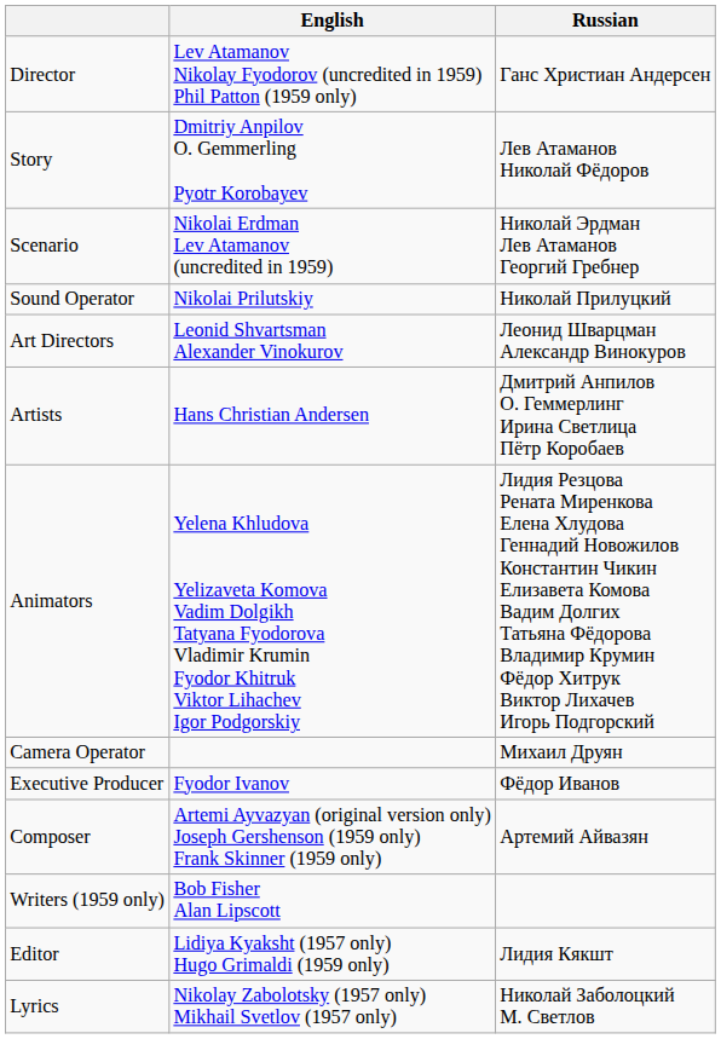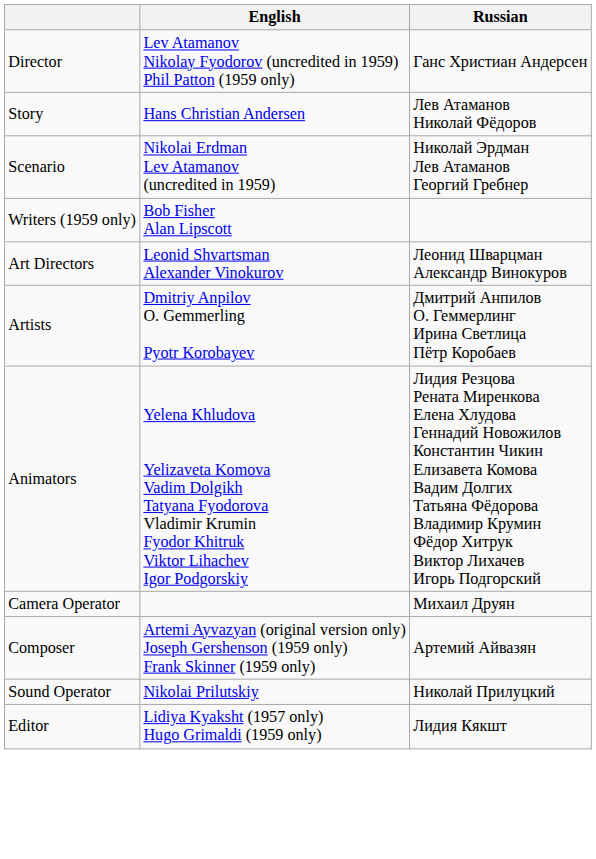 <table class="wikitable">
 <tr>
 <th></th>
 <th>English</th>
 <th>Russian</th>
 </tr>
 <tr>
 <td>Director</td>
 <td><a href='#'>Lev Atamanov</a><br><a href='#'>Nikolay Fyodorov</a> (uncredited in 1959)<br><a href='#'>Phil Patton</a> (1959 only)</td>
 <td>Ганс Христиан Андерсен</td>
 </tr>
 <tr>
 <td>Story</td>
-<td><a href='#'>Dmitriy Anpilov</a><br>O. Gemmerling<br><br><a href='#'>Pyotr Korobayev</a></td>
+<td><a href='#'>Hans Christian Andersen</a></td>
 <td>Лев Атаманов<br>Николай Фёдоров</td>
 </tr>
 <tr>
 <td>Scenario</td>
 <td><a href='#'>Nikolai Erdman</a><br><a href='#'>Lev Atamanov</a><br> (uncredited in 1959)</td>
 <td>Николай Эрдман<br>Лев Атаманов<br>Георгий Гребнер</td>
 </tr>
 <tr>
-<td>Sound Operator</td>
-<td><a href='#'>Nikolai Prilutskiy</a></td>
-<td>Николай Прилуцкий</td>
+<td>Writers (1959 only)</td>
+<td><a href='#'>Bob Fisher</a><br><a href='#'>Alan Lipscott</a></td>
+<td></td>
 </tr>
 <tr>
 <td>Art Directors</td>
 <td><a href='#'>Leonid Shvartsman</a><br><a href='#'>Alexander Vinokurov</a></td>
 <td>Леонид Шварцман<br>Александр Винокуров</td>
 </tr>
 <tr>
 <td>Artists</td>
-<td><a href='#'>Hans Christian Andersen</a></td>
+<td><a href='#'>Dmitriy Anpilov</a><br>O. Gemmerling<br><br><a href='#'>Pyotr Korobayev</a></td>
 <td>Дмитрий Анпилов<br>О. Геммерлинг<br>Ирина Светлица<br>Пётр Коробаев</td>
 </tr>
 <tr>
 <td>Animators</td>
 <td><br><br><a href='#'>Yelena Khludova</a><br><br><br><a href='#'>Yelizaveta Komova</a><br><a href='#'>Vadim Dolgikh</a><br><a href='#'>Tatyana Fyodorova</a><br>Vladimir Krumin<br><a href='#'>Fyodor Khitruk</a><br><a href='#'>Viktor Lihachev</a><br><a href='#'>Igor Podgorskiy</a></td>
 <td>Лидия Резцова<br>Рената Миренкова<br>Елена Хлудова<br>Геннадий Новожилов<br>Константин Чикин<br>Елизавета Комова<br>Вадим Долгих<br>Татьяна Фёдорова<br>Владимир Крумин<br>Фёдор Хитрук<br>Виктор Лихачев<br>Игорь Подгорский</td>
 </tr>
 <tr>
 <td>Camera Operator</td>
 <td></td>
 <td>Михаил Друян</td>
 </tr>
 <tr>
-<td>Executive Producer</td>
-<td><a href='#'>Fyodor Ivanov</a></td>
-<td>Фёдор Иванов</td>
-</tr>
-<tr>
 <td>Composer</td>
 <td><a href='#'>Artemi Ayvazyan</a> (original version only)<br><a href='#'>Joseph Gershenson</a> (1959 only)<br><a href='#'>Frank Skinner</a> (1959 only)</td>
 <td>Артемий Айвазян</td>
 </tr>
 <tr>
-<td>Writers (1959 only)</td>
-<td><a href='#'>Bob Fisher</a><br><a href='#'>Alan Lipscott</a></td>
-<td></td>
+<td>Sound Operator</td>
+<td><a href='#'>Nikolai Prilutskiy</a></td>
+<td>Николай Прилуцкий</td>
 </tr>
 <tr>
 <td>Editor</td>
 <td><a href='#'>Lidiya Kyaksht</a> (1957 only)<br><a href='#'>Hugo Grimaldi</a> (1959 only)</td>
 <td>Лидия Кякшт</td>
 </tr>
-<tr>
-<td>Lyrics</td>
-<td><a href='#'>Nikolay Zabolotsky</a> (1957 only)<br><a href='#'>Mikhail Svetlov</a> (1957 only)</td>
-<td>Николай Заболоцкий<br> М. Светлов</td>
-</tr>
 </table>
